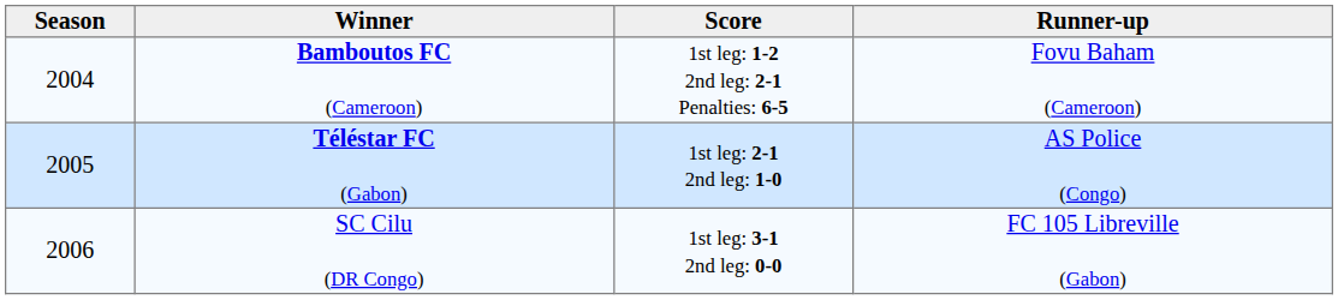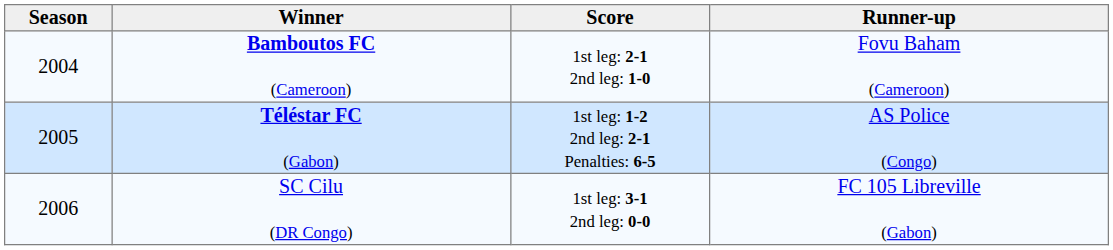 <table border=1 cellpadding=1 cellspacing=0 width=100% style="border-collapse:collapse">
 <tr align=center style="background:#efefef;">
 <th width=5%>Season</th>
 <th width=20%>Winner</th>
 <th width=10%>Score</th>
 <th width=20%>Runner-up</th>
 </tr>
 <tr align=center bgcolor=#F5FAFF>
 <td>2004</td>
 <td><strong><a href='#'>Bamboutos FC</a></strong><br><small></small><br><small>(<a href='#'>Cameroon</a>)</small></td>
-<td><small>1st leg: <strong>1-2</strong><br>2nd leg: <strong>2-1</strong><br>Penalties: <strong>6-5</strong><br></small></td>
+<td><small>1st leg: <strong>2-1</strong><br>2nd leg: <strong>1-0</strong><br></small></td>
 <td><a href='#'>Fovu Baham</a><br><small></small><br><small>(<a href='#'>Cameroon</a>)</small></td>
 </tr>
 <tr align=center bgcolor=#D0E7FF>
 <td>2005</td>
 <td><strong><a href='#'>Téléstar FC</a></strong><br><small></small><br><small>(<a href='#'>Gabon</a>)</small></td>
-<td><small>1st leg: <strong>2-1</strong><br>2nd leg: <strong>1-0</strong><br></small></td>
+<td><small>1st leg: <strong>1-2</strong><br>2nd leg: <strong>2-1</strong><br>Penalties: <strong>6-5</strong><br></small></td>
 <td><a href='#'>AS Police</a><br><small></small><br><small>(<a href='#'>Congo</a>)</small></td>
 </tr>
 <tr align=center bgcolor=#F5FAFF>
 <td>2006</td>
 <td><a href='#'>SC Cilu</a><br><small></small><br><small>(<a href='#'>DR Congo</a>)</small></td>
 <td><small>1st leg: <strong>3-1</strong><br>2nd leg: <strong>0-0</strong><br></small></td>
 <td><a href='#'>FC 105 Libreville</a><br><small></small><br><small>(<a href='#'>Gabon</a>)</small></td>
 </tr>
 </table>
